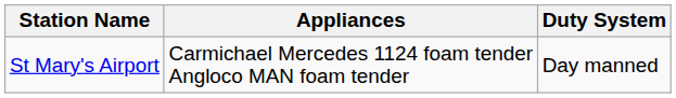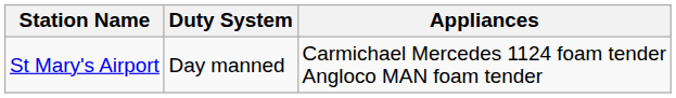 <table class=wikitable>
 <tr valign=bottom>
 <th>Station Name</th>
+<th>Duty System</th>
 <th>Appliances</th>
-<th>Duty System</th>
 </tr>
 <tr>
 <td><a href='#'>St Mary's Airport</a></td>
+<td>Day manned</td>
 <td>Carmichael Mercedes 1124 foam tender<br>Angloco MAN foam tender</td>
-<td>Day manned</td>
 </tr>
 </table>
